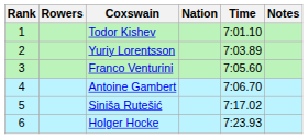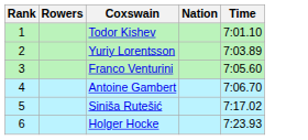 <table class="wikitable sortable" style="text-align:center">
 <tr>
 <th>Rank</th>
 <th>Rowers</th>
 <th>Coxswain</th>
 <th>Nation</th>
 <th>Time</th>
-<th>Notes</th>
 </tr>
 <tr bgcolor=bbf3bb>
 <td>1</td>
 <td align=left data-sort-value="Khristov, Rumen"></td>
 <td align=left data-sort-value="Kishev, Todor"><a href='#'>Todor Kishev</a></td>
 <td align=left></td>
 <td>7:01.10</td>
-<td></td>
 </tr>
 <tr bgcolor=bbf3bb>
 <td>2</td>
 <td align=left data-sort-value="Bekhterev, Dmitry"></td>
 <td align=left data-sort-value="Lorentsson, Yuriy"><a href='#'>Yuriy Lorentsson</a></td>
 <td align=left></td>
 <td>7:03.89</td>
-<td></td>
 </tr>
 <tr bgcolor=bbf3bb>
 <td>3</td>
 <td align=left data-sort-value="Baran, Primo"></td>
 <td align=left data-sort-value="Venturini, Franco"><a href='#'>Franco Venturini</a></td>
 <td align=left></td>
 <td>7:05.60</td>
-<td></td>
 </tr>
 <tr bgcolor=bbf3ff>
 <td>4</td>
 <td align=left data-sort-value="Coucardon, Jean-Claude"></td>
 <td align=left data-sort-value="Gambert, Antoine"><a href='#'>Antoine Gambert</a></td>
 <td align=left></td>
 <td>7:06.70</td>
-<td></td>
 </tr>
 <tr bgcolor=bbf3ff>
 <td>5</td>
 <td align=left data-sort-value="Butorac, Milan"></td>
 <td align=left data-sort-value="Rutešić, Siniša"><a href='#'>Siniša Rutešić</a></td>
 <td align=left></td>
 <td>7:17.02</td>
-<td></td>
 </tr>
 <tr bgcolor=bbf3ff>
 <td>6</td>
 <td align=left data-sort-value="Hitzbleck, Thomas"></td>
 <td align=left data-sort-value="Hocke, Holger"><a href='#'>Holger Hocke</a></td>
 <td align=left></td>
 <td>7:23.93</td>
-<td></td>
 </tr>
 </table>
